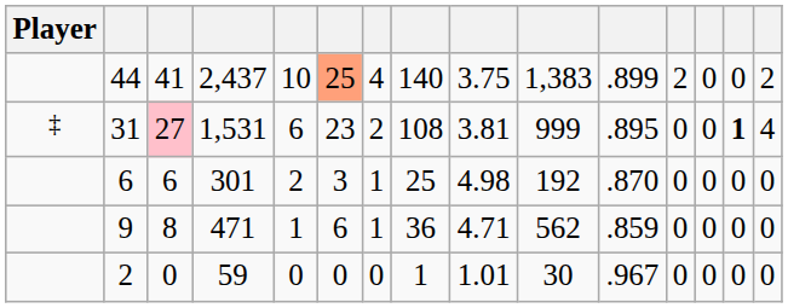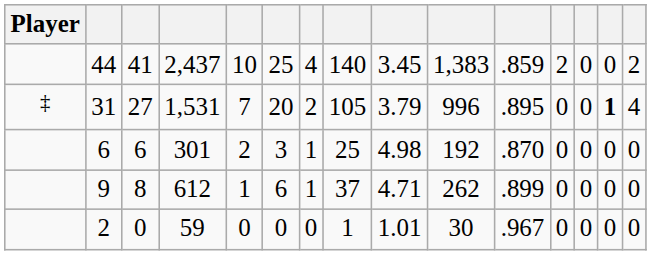 <table class="wikitable sortable" style="text-align:center;">
 <tr>
 <th>Player</th>
 <th></th>
 <th></th>
 <th></th>
 <th></th>
 <th></th>
 <th></th>
 <th></th>
 <th></th>
 <th></th>
 <th></th>
 <th></th>
 <th></th>
 <th></th>
 <th></th>
 </tr>
 <tr>
 <td></td>
 <td>44</td>
 <td>41</td>
 <td>2,437</td>
 <td>10</td>
-<td style="background: lightsalmon;">25</td>
+<td>25</td>
 <td>4</td>
 <td>140</td>
-<td>3.75</td>
+<td>3.45</td>
 <td>1,383</td>
-<td>.899</td>
+<td>.859</td>
 <td>2</td>
 <td>0</td>
 <td>0</td>
 <td>2</td>
 </tr>
 <tr>
 <td><sup>‡</sup></td>
 <td>31</td>
-<td style="background: pink;">27</td>
+<td>27</td>
 <td>1,531</td>
-<td>6</td>
-<td>23</td>
+<td>7</td>
+<td>20</td>
 <td>2</td>
-<td>108</td>
-<td>3.81</td>
-<td>999</td>
+<td>105</td>
+<td>3.79</td>
+<td>996</td>
 <td>.895</td>
 <td>0</td>
 <td>0</td>
 <td><strong>1</strong></td>
 <td>4</td>
 </tr>
 <tr>
 <td></td>
 <td>6</td>
 <td>6</td>
 <td>301</td>
 <td>2</td>
 <td>3</td>
 <td>1</td>
 <td>25</td>
 <td>4.98</td>
 <td>192</td>
 <td>.870</td>
 <td>0</td>
 <td>0</td>
 <td>0</td>
 <td>0</td>
 </tr>
 <tr>
 <td></td>
 <td>9</td>
 <td>8</td>
-<td>471</td>
+<td>612</td>
 <td>1</td>
 <td>6</td>
 <td>1</td>
-<td>36</td>
+<td>37</td>
 <td>4.71</td>
-<td>562</td>
-<td>.859</td>
+<td>262</td>
+<td>.899</td>
 <td>0</td>
 <td>0</td>
 <td>0</td>
 <td>0</td>
 </tr>
 <tr>
 <td></td>
 <td>2</td>
 <td>0</td>
 <td>59</td>
 <td>0</td>
 <td>0</td>
 <td>0</td>
 <td>1</td>
 <td>1.01</td>
 <td>30</td>
 <td>.967</td>
 <td>0</td>
 <td>0</td>
 <td>0</td>
 <td>0</td>
 </tr>
 </table>
